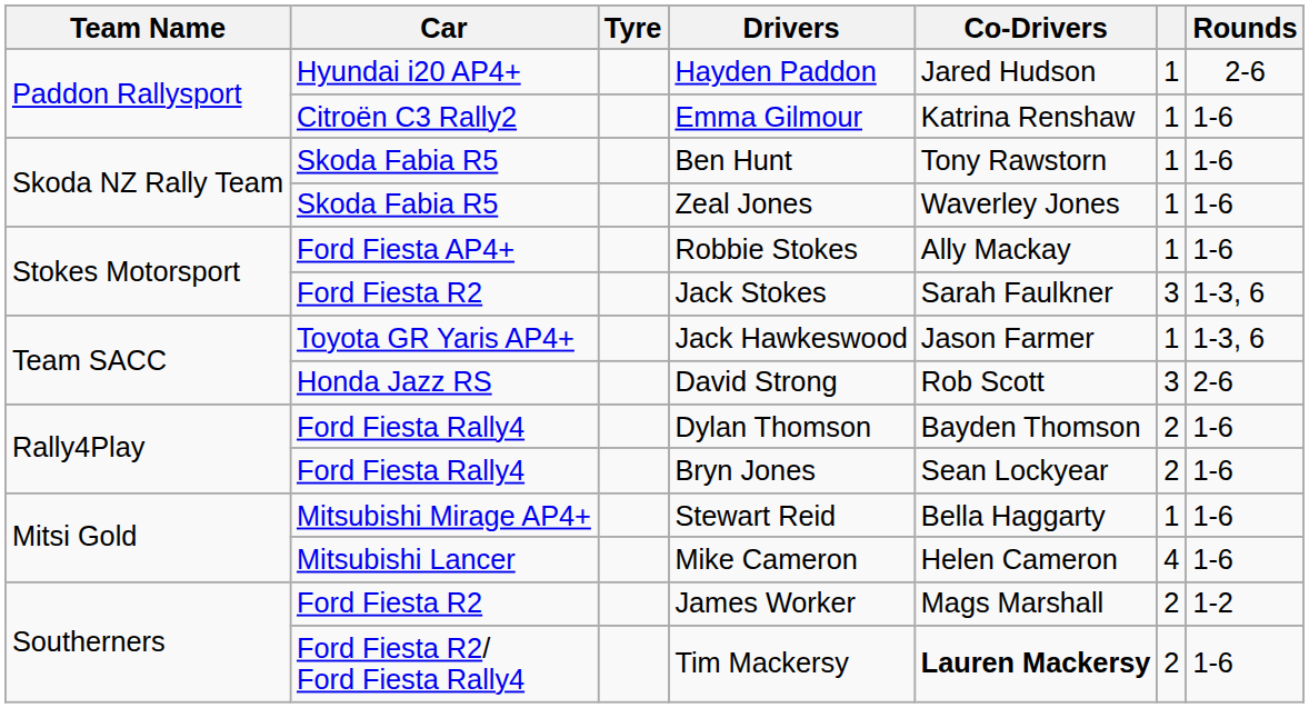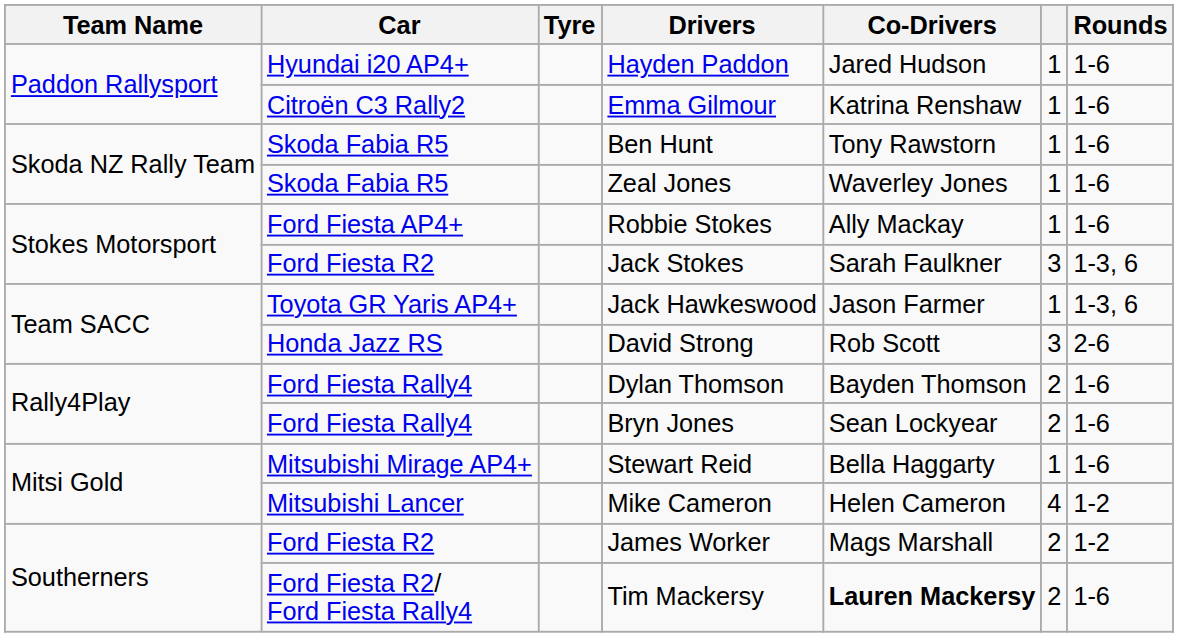 <table class="wikitable" style=font-size:85%;>
 <tr>
 <th>Team Name</th>
 <th>Car</th>
 <th>Tyre</th>
 <th>Drivers</th>
 <th>Co-Drivers</th>
 <th></th>
 <th>Rounds</th>
 </tr>
 <tr>
 <td rowspan=2> <a href='#'>Paddon Rallysport</a></td>
 <td><a href='#'>Hyundai i20 AP4+</a></td>
 <td rowspan="1" align="center"></td>
 <td> <a href='#'>Hayden Paddon</a></td>
 <td> Jared Hudson</td>
 <td align=center>1</td>
-<td align=center>2-6</td>
+<td>1-6</td>
 </tr>
 <tr>
 <td><a href='#'>Citroën C3 Rally2</a></td>
 <td rowspan="1" align="center"></td>
 <td> <a href='#'>Emma Gilmour</a></td>
 <td> Katrina Renshaw</td>
 <td align=center>1</td>
 <td>1-6</td>
 </tr>
 <tr>
 <td rowspan="2"> Skoda NZ Rally Team</td>
 <td><a href='#'>Skoda Fabia R5</a></td>
 <td rowspan="1"></td>
 <td> Ben Hunt</td>
 <td> Tony Rawstorn</td>
 <td>1</td>
 <td>1-6</td>
 </tr>
 <tr>
 <td><a href='#'>Skoda Fabia R5</a></td>
 <td rowspan="1"></td>
 <td> Zeal Jones</td>
 <td> Waverley Jones</td>
 <td>1</td>
 <td>1-6</td>
 </tr>
 <tr>
 <td rowspan="2"> Stokes Motorsport</td>
 <td rowspan="1"><a href='#'>Ford Fiesta AP4+</a></td>
 <td rowspan="1"></td>
 <td> Robbie Stokes</td>
 <td> Ally Mackay</td>
 <td>1</td>
 <td>1-6</td>
 </tr>
 <tr>
 <td rowspan="1"><a href='#'>Ford Fiesta R2</a></td>
 <td rowspan="1"></td>
 <td> Jack Stokes</td>
 <td> Sarah Faulkner</td>
 <td>3</td>
 <td>1-3, 6</td>
 </tr>
 <tr>
 <td rowspan="2"> Team SACC</td>
 <td rowspan="1"><a href='#'>Toyota GR Yaris AP4+</a></td>
 <td rowspan="1"></td>
 <td> Jack Hawkeswood</td>
 <td> Jason Farmer</td>
 <td>1</td>
 <td>1-3, 6</td>
 </tr>
 <tr>
 <td rowspan="1"><a href='#'>Honda Jazz RS</a></td>
 <td rowspan="1"></td>
 <td> David Strong</td>
 <td> Rob Scott</td>
 <td>3</td>
 <td>2-6</td>
 </tr>
 <tr>
 <td rowspan="2"> Rally4Play</td>
 <td><a href='#'>Ford Fiesta Rally4</a></td>
 <td rowspan="1"></td>
 <td> Dylan Thomson</td>
 <td> Bayden Thomson</td>
 <td>2</td>
 <td>1-6</td>
 </tr>
 <tr>
 <td><a href='#'>Ford Fiesta Rally4</a></td>
 <td rowspan="1"></td>
 <td> Bryn Jones</td>
 <td> Sean Lockyear</td>
 <td>2</td>
 <td>1-6</td>
 </tr>
 <tr>
 <td rowspan="2"> Mitsi Gold</td>
 <td><a href='#'>Mitsubishi Mirage AP4+</a></td>
 <td rowspan="1"></td>
 <td> Stewart Reid</td>
 <td> Bella Haggarty</td>
 <td>1</td>
 <td>1-6</td>
 </tr>
 <tr>
 <td><a href='#'>Mitsubishi Lancer</a></td>
 <td rowspan="1"></td>
 <td> Mike Cameron</td>
 <td> Helen Cameron</td>
 <td>4</td>
-<td>1-6</td>
+<td>1-2</td>
 </tr>
 <tr>
 <td rowspan="2"> Southerners</td>
 <td><a href='#'>Ford Fiesta R2</a></td>
 <td rowspan="1"></td>
 <td> James Worker</td>
 <td> Mags Marshall</td>
 <td>2</td>
 <td>1-2</td>
 </tr>
 <tr>
 <td><a href='#'>Ford Fiesta R2</a>/<br><a href='#'>Ford Fiesta Rally4</a></td>
 <td rowspan="1"></td>
 <td> Tim Mackersy</td>
 <td><strong> Lauren Mackersy</strong></td>
 <td>2</td>
 <td>1-6</td>
 </tr>
 </table>
